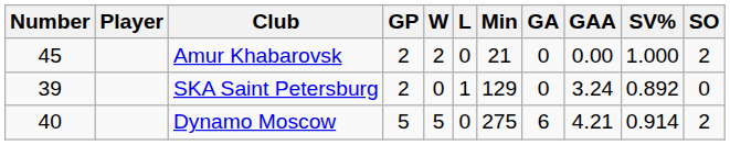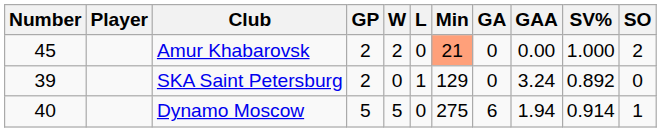 <table class="wikitable sortable" style="text-align:center; padding:4px; border-spacing=0;">
 <tr>
 <th>Number</th>
 <th>Player</th>
 <th>Club</th>
 <th>GP</th>
 <th>W</th>
 <th>L</th>
 <th>Min</th>
 <th>GA</th>
 <th>GAA</th>
 <th>SV%</th>
 <th>SO</th>
 </tr>
 <tr>
 <td>45</td>
 <td align=left></td>
 <td align=left><a href='#'>Amur Khabarovsk</a></td>
 <td>2</td>
 <td>2</td>
 <td>0</td>
-<td>21</td>
+<td style="background: lightsalmon;">21</td>
 <td>0</td>
 <td>0.00</td>
 <td>1.000</td>
 <td>2</td>
 </tr>
 <tr>
 <td>39</td>
 <td align=left></td>
 <td align=left><a href='#'>SKA Saint Petersburg</a></td>
 <td>2</td>
 <td>0</td>
 <td>1</td>
 <td>129</td>
 <td>0</td>
 <td>3.24</td>
 <td>0.892</td>
 <td>0</td>
 </tr>
 <tr>
 <td>40</td>
 <td align=left></td>
 <td align=left><a href='#'>Dynamo Moscow</a></td>
 <td>5</td>
 <td>5</td>
 <td>0</td>
 <td>275</td>
 <td>6</td>
-<td>4.21</td>
+<td>1.94</td>
 <td>0.914</td>
-<td>2</td>
+<td>1</td>
 </tr>
 </table>
